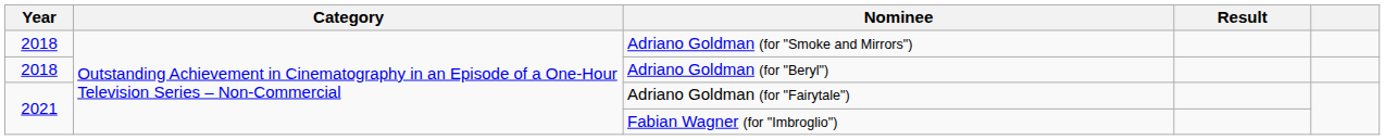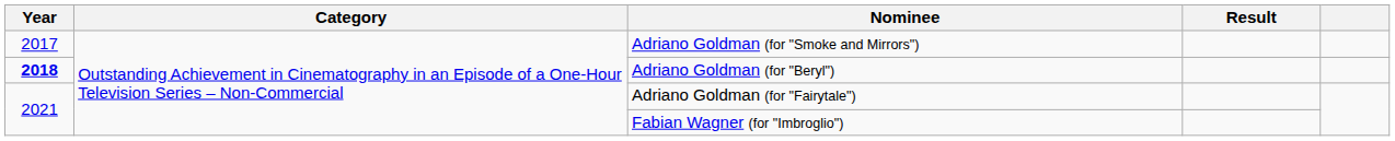 <table class="wikitable" style="width:85%;">
 <tr>
 <th width=5%>Year</th>
 <th style="width:40%;">Category</th>
 <th style="width:40%;">Nominee</th>
 <th style="width:10%;">Result</th>
 <th width=5%></th>
 </tr>
 <tr>
-<td style="text-align: center;"><a href='#'>2018</a></td>
+<td style="text-align: center;"><a href='#'>2017</a></td>
 <td rowspan="4"><a href='#'>Outstanding Achievement in Cinematography in an Episode of a One-Hour Television Series – Non-Commercial</a></td>
 <td><a href='#'>Adriano Goldman</a> <small>(for "Smoke and Mirrors")</small></td>
 <td></td>
 <td align="center"></td>
 </tr>
 <tr>
-<td style="text-align: center;"><a href='#'>2018</a></td>
+<td style="text-align: center;"><strong><a href='#'>2018</a></strong></td>
 <td><a href='#'>Adriano Goldman</a> <small>(for "Beryl")</small></td>
 <td></td>
 <td align="center"></td>
 </tr>
 <tr>
 <td style="text-align: center;" rowspan="2"><a href='#'>2021</a></td>
 <td>Adriano Goldman <small>(for "Fairytale")</small></td>
 <td></td>
 <td align="center" rowspan="2"></td>
 </tr>
 <tr>
 <td><a href='#'>Fabian Wagner</a> <small>(for "Imbroglio")</small></td>
 <td></td>
 </tr>
 </table>
